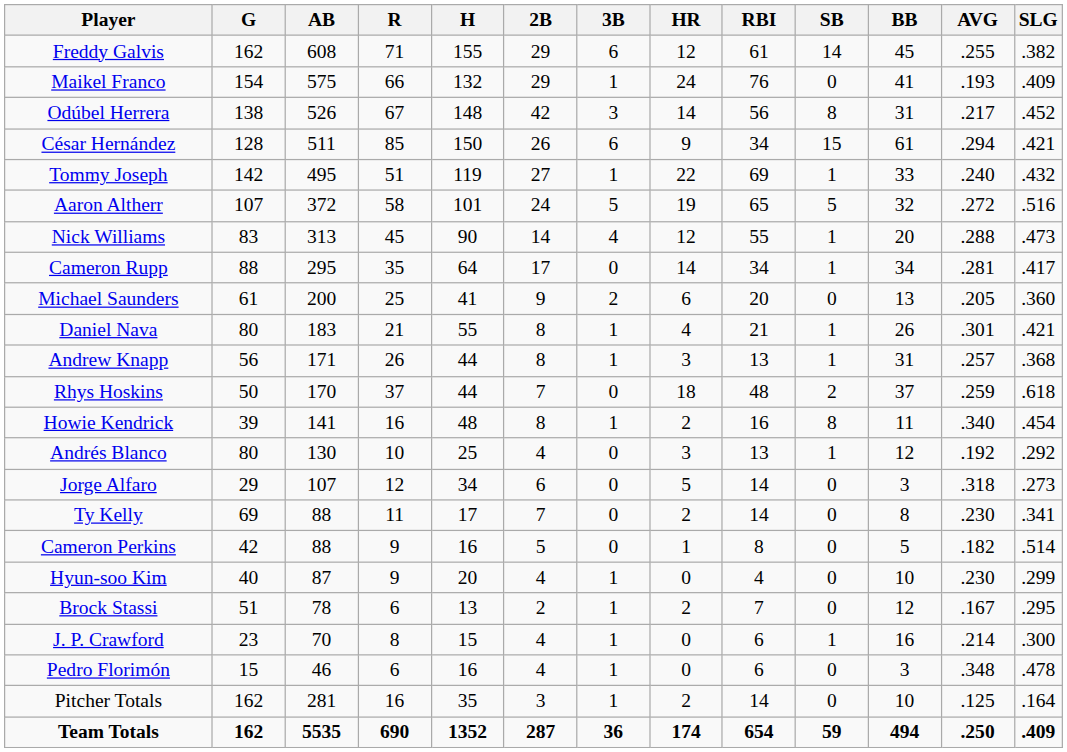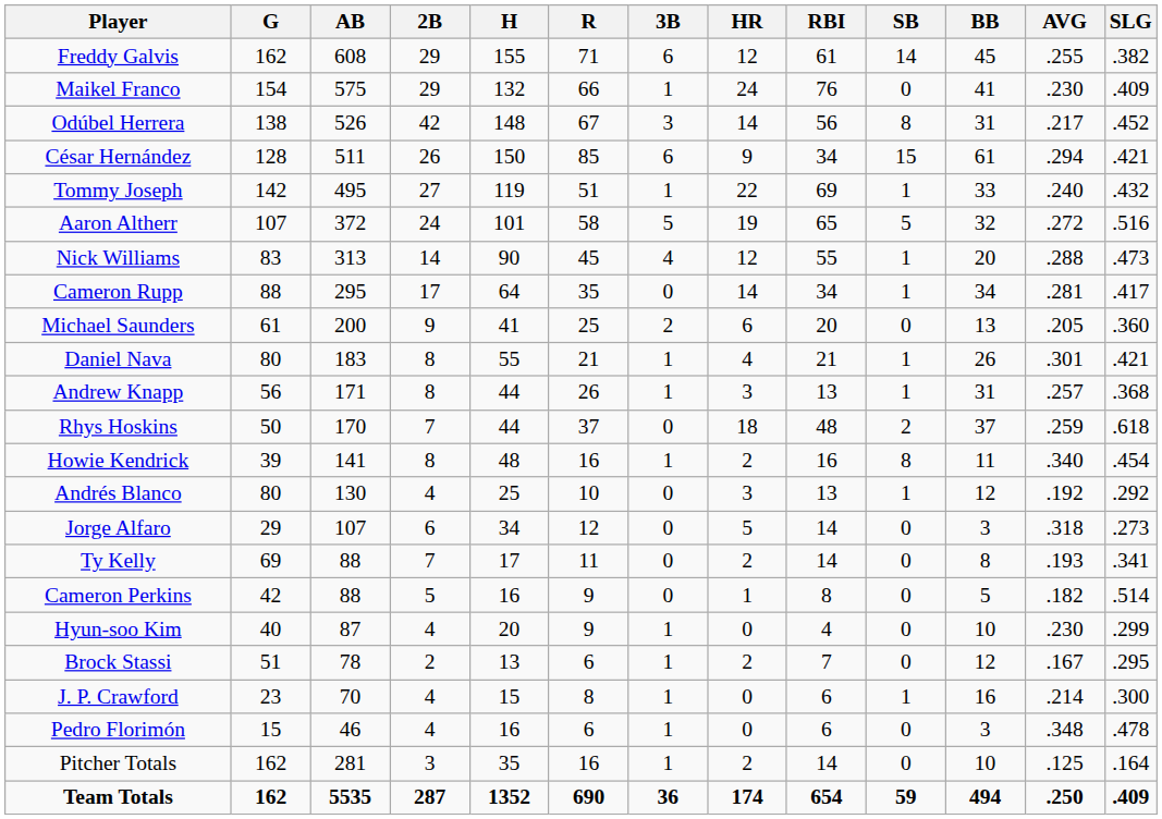 <table class=wikitable style="text-align:center">
 <tr>
 <th bgcolor=#DDDDFF; width="20%">Player</th>
 <th bgcolor=#DDDDFF; width="7%">G</th>
 <th bgcolor=#DDDDFF; width="7%">AB</th>
+<th bgcolor=#DDDDFF; width="7%">2B</th>
+<th bgcolor=#DDDDFF; width="7%">H</th>
 <th bgcolor=#DDDDFF; width="7%">R</th>
-<th bgcolor=#DDDDFF; width="7%">H</th>
-<th bgcolor=#DDDDFF; width="7%">2B</th>
 <th bgcolor=#DDDDFF; width="7%">3B</th>
 <th bgcolor=#DDDDFF; width="7%">HR</th>
 <th bgcolor=#DDDDFF; width="7%">RBI</th>
 <th bgcolor=#DDDDFF; width="7%">SB</th>
 <th bgcolor=#DDDDFF; width="7%">BB</th>
 <th bgcolor=#DDDDFF; width="7%">AVG</th>
 <th bgcolor=#DDDDFF; width="7%">SLG</th>
 </tr>
 <tr>
 <td><a href='#'>Freddy Galvis</a></td>
 <td>162</td>
 <td>608</td>
+<td>29</td>
+<td>155</td>
 <td>71</td>
-<td>155</td>
-<td>29</td>
 <td>6</td>
 <td>12</td>
 <td>61</td>
 <td>14</td>
 <td>45</td>
 <td>.255</td>
 <td>.382</td>
 </tr>
 <tr>
 <td><a href='#'>Maikel Franco</a></td>
 <td>154</td>
 <td>575</td>
+<td>29</td>
+<td>132</td>
 <td>66</td>
-<td>132</td>
-<td>29</td>
 <td>1</td>
 <td>24</td>
 <td>76</td>
 <td>0</td>
 <td>41</td>
-<td>.193</td>
+<td>.230</td>
 <td>.409</td>
 </tr>
 <tr>
 <td><a href='#'>Odúbel Herrera</a></td>
 <td>138</td>
 <td>526</td>
+<td>42</td>
+<td>148</td>
 <td>67</td>
-<td>148</td>
-<td>42</td>
 <td>3</td>
 <td>14</td>
 <td>56</td>
 <td>8</td>
 <td>31</td>
 <td>.217</td>
 <td>.452</td>
 </tr>
 <tr>
 <td><a href='#'>César Hernández</a></td>
 <td>128</td>
 <td>511</td>
+<td>26</td>
+<td>150</td>
 <td>85</td>
-<td>150</td>
-<td>26</td>
 <td>6</td>
 <td>9</td>
 <td>34</td>
 <td>15</td>
 <td>61</td>
 <td>.294</td>
 <td>.421</td>
 </tr>
 <tr>
 <td><a href='#'>Tommy Joseph</a></td>
 <td>142</td>
 <td>495</td>
+<td>27</td>
+<td>119</td>
 <td>51</td>
-<td>119</td>
-<td>27</td>
 <td>1</td>
 <td>22</td>
 <td>69</td>
 <td>1</td>
 <td>33</td>
 <td>.240</td>
 <td>.432</td>
 </tr>
 <tr>
 <td><a href='#'>Aaron Altherr</a></td>
 <td>107</td>
 <td>372</td>
+<td>24</td>
+<td>101</td>
 <td>58</td>
-<td>101</td>
-<td>24</td>
 <td>5</td>
 <td>19</td>
 <td>65</td>
 <td>5</td>
 <td>32</td>
 <td>.272</td>
 <td>.516</td>
 </tr>
 <tr>
 <td><a href='#'>Nick Williams</a></td>
 <td>83</td>
 <td>313</td>
+<td>14</td>
+<td>90</td>
 <td>45</td>
-<td>90</td>
-<td>14</td>
 <td>4</td>
 <td>12</td>
 <td>55</td>
 <td>1</td>
 <td>20</td>
 <td>.288</td>
 <td>.473</td>
 </tr>
 <tr>
 <td><a href='#'>Cameron Rupp</a></td>
 <td>88</td>
 <td>295</td>
+<td>17</td>
+<td>64</td>
 <td>35</td>
-<td>64</td>
-<td>17</td>
 <td>0</td>
 <td>14</td>
 <td>34</td>
 <td>1</td>
 <td>34</td>
 <td>.281</td>
 <td>.417</td>
 </tr>
 <tr>
 <td><a href='#'>Michael Saunders</a></td>
 <td>61</td>
 <td>200</td>
+<td>9</td>
+<td>41</td>
 <td>25</td>
-<td>41</td>
-<td>9</td>
 <td>2</td>
 <td>6</td>
 <td>20</td>
 <td>0</td>
 <td>13</td>
 <td>.205</td>
 <td>.360</td>
 </tr>
 <tr>
 <td><a href='#'>Daniel Nava</a></td>
 <td>80</td>
 <td>183</td>
+<td>8</td>
+<td>55</td>
 <td>21</td>
-<td>55</td>
-<td>8</td>
 <td>1</td>
 <td>4</td>
 <td>21</td>
 <td>1</td>
 <td>26</td>
 <td>.301</td>
 <td>.421</td>
 </tr>
 <tr>
 <td><a href='#'>Andrew Knapp</a></td>
 <td>56</td>
 <td>171</td>
+<td>8</td>
+<td>44</td>
 <td>26</td>
-<td>44</td>
-<td>8</td>
 <td>1</td>
 <td>3</td>
 <td>13</td>
 <td>1</td>
 <td>31</td>
 <td>.257</td>
 <td>.368</td>
 </tr>
 <tr>
 <td><a href='#'>Rhys Hoskins</a></td>
 <td>50</td>
 <td>170</td>
+<td>7</td>
+<td>44</td>
 <td>37</td>
-<td>44</td>
-<td>7</td>
 <td>0</td>
 <td>18</td>
 <td>48</td>
 <td>2</td>
 <td>37</td>
 <td>.259</td>
 <td>.618</td>
 </tr>
 <tr>
 <td><a href='#'>Howie Kendrick</a></td>
 <td>39</td>
 <td>141</td>
+<td>8</td>
+<td>48</td>
 <td>16</td>
-<td>48</td>
-<td>8</td>
 <td>1</td>
 <td>2</td>
 <td>16</td>
 <td>8</td>
 <td>11</td>
 <td>.340</td>
 <td>.454</td>
 </tr>
 <tr>
 <td><a href='#'>Andrés Blanco</a></td>
 <td>80</td>
 <td>130</td>
+<td>4</td>
+<td>25</td>
 <td>10</td>
-<td>25</td>
-<td>4</td>
 <td>0</td>
 <td>3</td>
 <td>13</td>
 <td>1</td>
 <td>12</td>
 <td>.192</td>
 <td>.292</td>
 </tr>
 <tr>
 <td><a href='#'>Jorge Alfaro</a></td>
 <td>29</td>
 <td>107</td>
+<td>6</td>
+<td>34</td>
 <td>12</td>
-<td>34</td>
-<td>6</td>
 <td>0</td>
 <td>5</td>
 <td>14</td>
 <td>0</td>
 <td>3</td>
 <td>.318</td>
 <td>.273</td>
 </tr>
 <tr>
 <td><a href='#'>Ty Kelly</a></td>
 <td>69</td>
 <td>88</td>
+<td>7</td>
+<td>17</td>
 <td>11</td>
-<td>17</td>
-<td>7</td>
 <td>0</td>
 <td>2</td>
 <td>14</td>
 <td>0</td>
 <td>8</td>
-<td>.230</td>
+<td>.193</td>
 <td>.341</td>
 </tr>
 <tr>
 <td><a href='#'>Cameron Perkins</a></td>
 <td>42</td>
 <td>88</td>
+<td>5</td>
+<td>16</td>
 <td>9</td>
-<td>16</td>
-<td>5</td>
 <td>0</td>
 <td>1</td>
 <td>8</td>
 <td>0</td>
 <td>5</td>
 <td>.182</td>
 <td>.514</td>
 </tr>
 <tr>
 <td><a href='#'>Hyun-soo Kim</a></td>
 <td>40</td>
 <td>87</td>
+<td>4</td>
+<td>20</td>
 <td>9</td>
-<td>20</td>
-<td>4</td>
 <td>1</td>
 <td>0</td>
 <td>4</td>
 <td>0</td>
 <td>10</td>
 <td>.230</td>
 <td>.299</td>
 </tr>
 <tr>
 <td><a href='#'>Brock Stassi</a></td>
 <td>51</td>
 <td>78</td>
+<td>2</td>
+<td>13</td>
 <td>6</td>
-<td>13</td>
-<td>2</td>
 <td>1</td>
 <td>2</td>
 <td>7</td>
 <td>0</td>
 <td>12</td>
 <td>.167</td>
 <td>.295</td>
 </tr>
 <tr>
 <td><a href='#'>J. P. Crawford</a></td>
 <td>23</td>
 <td>70</td>
+<td>4</td>
+<td>15</td>
 <td>8</td>
-<td>15</td>
-<td>4</td>
 <td>1</td>
 <td>0</td>
 <td>6</td>
 <td>1</td>
 <td>16</td>
 <td>.214</td>
 <td>.300</td>
 </tr>
 <tr>
 <td><a href='#'>Pedro Florimón</a></td>
 <td>15</td>
 <td>46</td>
+<td>4</td>
+<td>16</td>
 <td>6</td>
-<td>16</td>
-<td>4</td>
 <td>1</td>
 <td>0</td>
 <td>6</td>
 <td>0</td>
 <td>3</td>
 <td>.348</td>
 <td>.478</td>
 </tr>
 <tr>
 <td>Pitcher Totals</td>
 <td>162</td>
 <td>281</td>
+<td>3</td>
+<td>35</td>
 <td>16</td>
-<td>35</td>
-<td>3</td>
 <td>1</td>
 <td>2</td>
 <td>14</td>
 <td>0</td>
 <td>10</td>
 <td>.125</td>
 <td>.164</td>
 </tr>
 <tr>
 <td><strong>Team Totals</strong></td>
 <td><strong>162</strong></td>
 <td><strong>5535</strong></td>
+<td><strong>287</strong></td>
+<td><strong>1352</strong></td>
 <td><strong>690</strong></td>
-<td><strong>1352</strong></td>
-<td><strong>287</strong></td>
 <td><strong>36</strong></td>
 <td><strong>174</strong></td>
 <td><strong>654</strong></td>
 <td><strong>59</strong></td>
 <td><strong>494</strong></td>
 <td><strong>.250</strong></td>
 <td><strong>.409</strong></td>
 </tr>
 </table>
